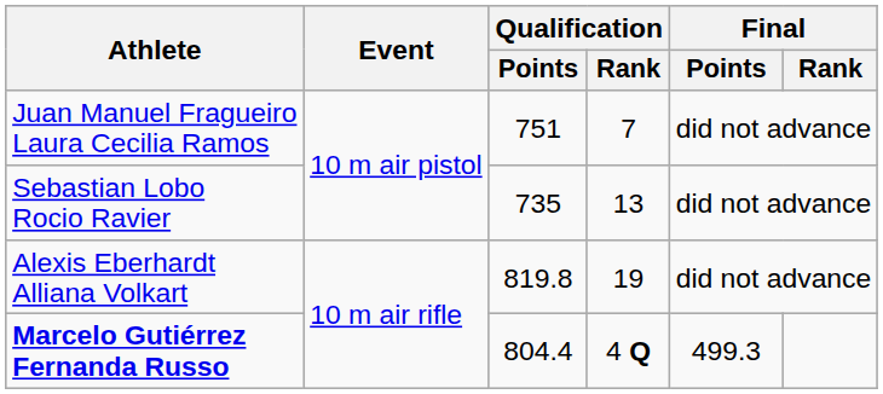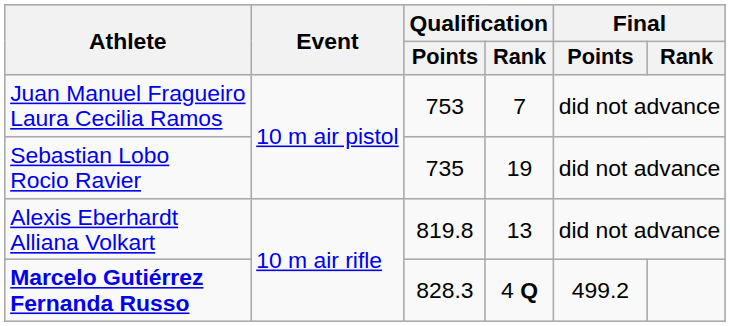 <table class="wikitable" style="font-size:90%;text-align:center">
 <tr>
 <th rowspan=2>Athlete</th>
 <th rowspan=2>Event</th>
 <th colspan=2>Qualification</th>
 <th colspan=2>Final</th>
 </tr>
 <tr style=font-size:95%>
 <th>Points</th>
 <th>Rank</th>
 <th>Points</th>
 <th>Rank</th>
 </tr>
 <tr>
 <td style="text-align:left"><a href='#'>Juan Manuel Fragueiro</a><br><a href='#'>Laura Cecilia Ramos</a></td>
 <td style="text-align:left" rowspan=2><a href='#'>10 m air pistol</a></td>
-<td>751</td>
+<td>753</td>
 <td>7</td>
 <td colspan=2>did not advance</td>
 </tr>
 <tr>
 <td style="text-align:left"><a href='#'>Sebastian Lobo</a><br><a href='#'>Rocio Ravier</a></td>
 <td>735</td>
-<td>13</td>
+<td>19</td>
 <td colspan=2>did not advance</td>
 </tr>
 <tr>
 <td style="text-align:left"><a href='#'>Alexis Eberhardt</a><br><a href='#'>Alliana Volkart</a></td>
 <td style="text-align:left" rowspan=2><a href='#'>10 m air rifle</a></td>
 <td>819.8</td>
-<td>19</td>
+<td>13</td>
 <td colspan=2>did not advance</td>
 </tr>
 <tr>
 <td style="text-align:left"><strong><a href='#'>Marcelo Gutiérrez</a><br><a href='#'>Fernanda Russo</a></strong></td>
-<td>804.4</td>
+<td>828.3</td>
 <td>4 <strong>Q</strong></td>
-<td>499.3</td>
+<td>499.2</td>
 <td></td>
 </tr>
 </table>
